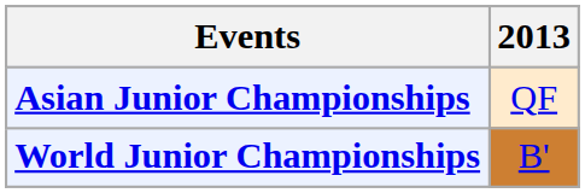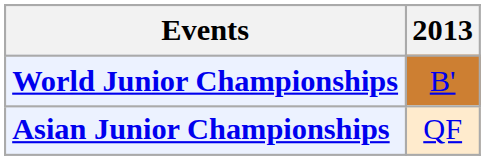 <table class="wikitable" style="font-size: 90%; text-align:center">
 <tr>
 <th>Events</th>
 <th>2013</th>
 </tr>
 <tr>
+<td bgcolor="#ECF2FF"; align="left"><strong><a href='#'>World Junior Championships</a></strong></td>
+<td bgcolor=CD7F32><a href='#'>B'</a></td>
+</tr>
+<tr>
 <td bgcolor="#ECF2FF"; align="left"><strong><a href='#'>Asian Junior Championships</a></strong></td>
 <td bgcolor=FFEBCD><a href='#'>QF</a></td>
 </tr>
-<tr>
-<td bgcolor="#ECF2FF"; align="left"><strong><a href='#'>World Junior Championships</a></strong></td>
-<td bgcolor=CD7F32><a href='#'>B'</a></td>
-</tr>
 </table>
